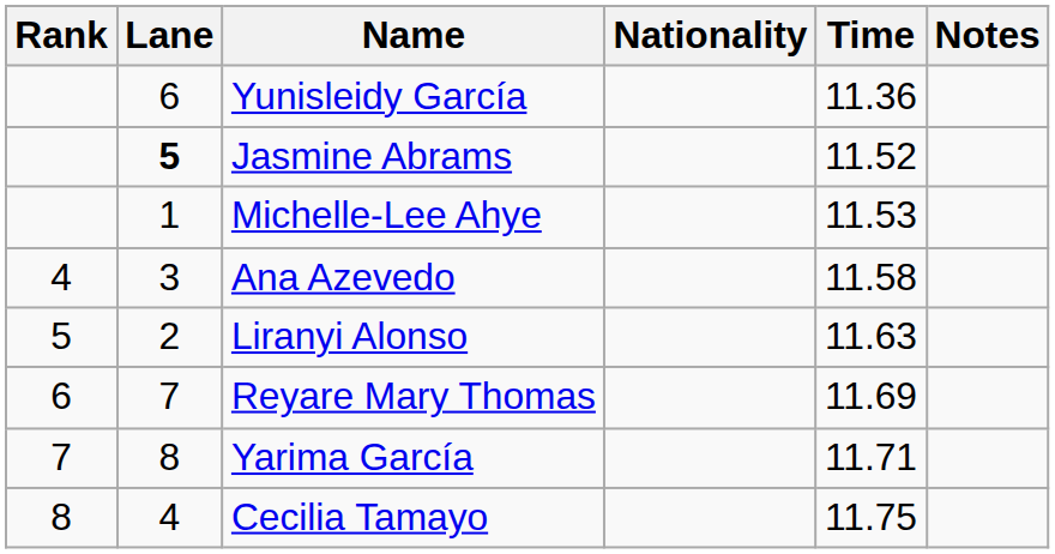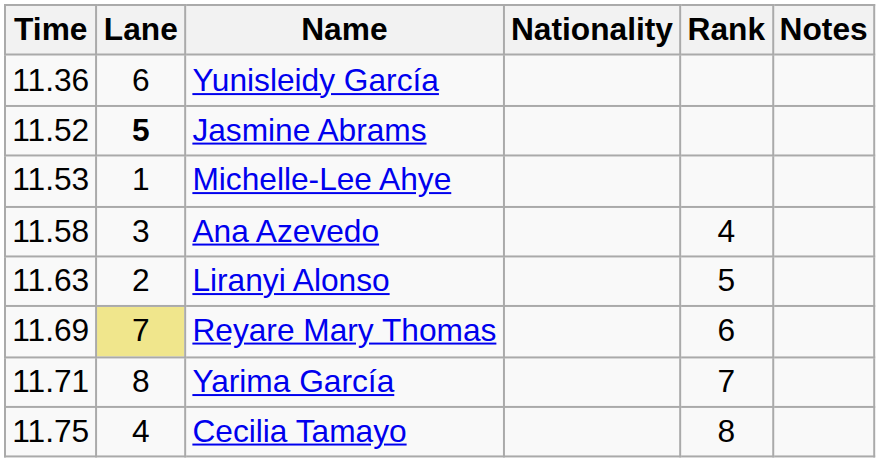 <table class="wikitable sortable" style="text-align:center">
 <tr>
-<th>Rank</th>
+<th>Time</th>
 <th>Lane</th>
 <th>Name</th>
 <th>Nationality</th>
-<th>Time</th>
+<th>Rank</th>
 <th>Notes</th>
 </tr>
 <tr>
-<td></td>
+<td>11.36</td>
 <td>6</td>
 <td align=left><a href='#'>Yunisleidy García</a></td>
 <td align=left></td>
-<td>11.36</td>
+<td></td>
 <td></td>
 </tr>
 <tr>
-<td></td>
+<td>11.52</td>
 <td><strong>5</strong></td>
 <td align=left><a href='#'>Jasmine Abrams</a></td>
 <td align=left></td>
-<td>11.52</td>
+<td></td>
 <td></td>
 </tr>
 <tr>
-<td></td>
+<td>11.53</td>
 <td>1</td>
 <td align=left><a href='#'>Michelle-Lee Ahye</a></td>
 <td align=left></td>
-<td>11.53</td>
+<td></td>
 <td></td>
 </tr>
 <tr>
-<td>4</td>
+<td>11.58</td>
 <td>3</td>
 <td align=left><a href='#'>Ana Azevedo</a></td>
 <td align=left></td>
-<td>11.58</td>
+<td>4</td>
 <td></td>
 </tr>
 <tr>
-<td>5</td>
+<td>11.63</td>
 <td>2</td>
 <td align=left><a href='#'>Liranyi Alonso</a></td>
 <td align=left></td>
-<td>11.63</td>
+<td>5</td>
 <td></td>
 </tr>
 <tr>
-<td>6</td>
-<td>7</td>
+<td>11.69</td>
+<td style="background: khaki;">7</td>
 <td align=left><a href='#'>Reyare Mary Thomas</a></td>
 <td align=left></td>
-<td>11.69</td>
+<td>6</td>
 <td></td>
 </tr>
 <tr>
-<td>7</td>
+<td>11.71</td>
 <td>8</td>
 <td align=left><a href='#'>Yarima García</a></td>
 <td align=left></td>
-<td>11.71</td>
+<td>7</td>
 <td></td>
 </tr>
 <tr>
-<td>8</td>
+<td>11.75</td>
 <td>4</td>
 <td align=left><a href='#'>Cecilia Tamayo</a></td>
 <td align=left></td>
-<td>11.75</td>
+<td>8</td>
 <td></td>
 </tr>
 </table>
